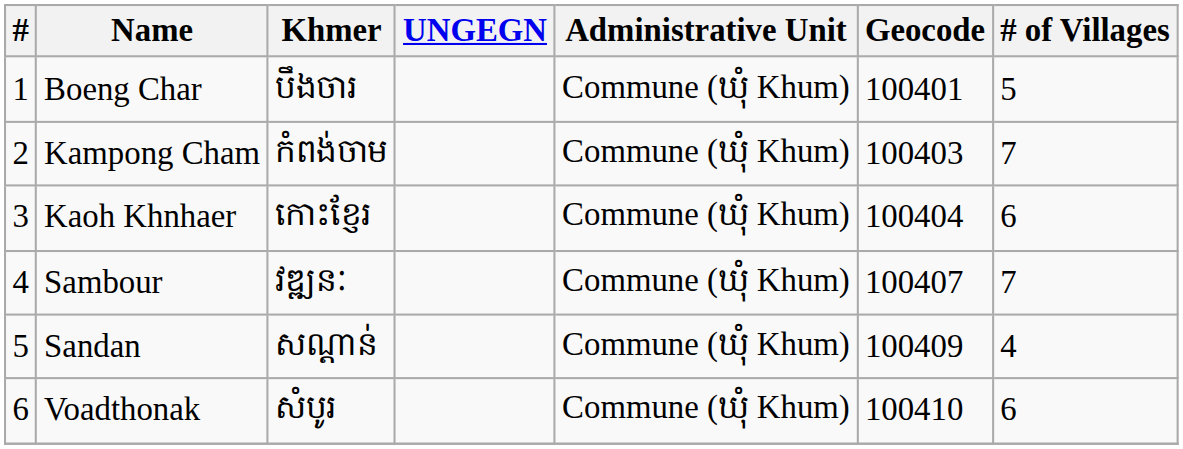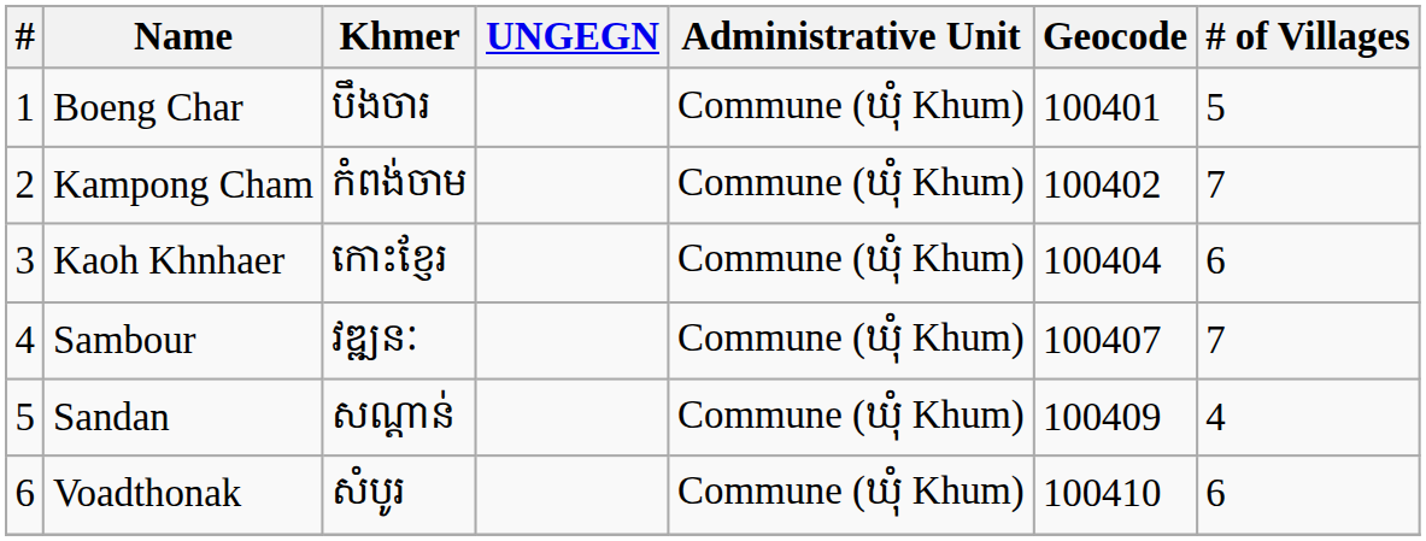 <table class="wikitable sortable">
 <tr>
 <th>#</th>
 <th>Name</th>
 <th>Khmer</th>
 <th><a href='#'>UNGEGN</a></th>
 <th>Administrative Unit</th>
 <th>Geocode</th>
 <th># of Villages</th>
 </tr>
 <tr>
 <td>1</td>
 <td>Boeng Char</td>
 <td>បឹងចារ</td>
 <td></td>
 <td>Commune (ឃុំ Khum)</td>
 <td>100401</td>
 <td>5</td>
 </tr>
 <tr>
 <td>2</td>
 <td>Kampong Cham</td>
 <td>កំពង់ចាម</td>
 <td></td>
 <td>Commune (ឃុំ Khum)</td>
-<td>100403</td>
+<td>100402</td>
 <td>7</td>
 </tr>
 <tr>
 <td>3</td>
 <td>Kaoh Khnhaer</td>
 <td>កោះខ្ញែរ</td>
 <td></td>
 <td>Commune (ឃុំ Khum)</td>
 <td>100404</td>
 <td>6</td>
 </tr>
 <tr>
 <td>4</td>
 <td>Sambour</td>
 <td>វឌ្ឍនៈ</td>
 <td></td>
 <td>Commune (ឃុំ Khum)</td>
 <td>100407</td>
 <td>7</td>
 </tr>
 <tr>
 <td>5</td>
 <td>Sandan</td>
 <td>សណ្ដាន់</td>
 <td></td>
 <td>Commune (ឃុំ Khum)</td>
 <td>100409</td>
 <td>4</td>
 </tr>
 <tr>
 <td>6</td>
 <td>Voadthonak</td>
 <td>សំបូរ</td>
 <td></td>
 <td>Commune (ឃុំ Khum)</td>
 <td>100410</td>
 <td>6</td>
 </tr>
 <tr>
 </tr>
 </table>
